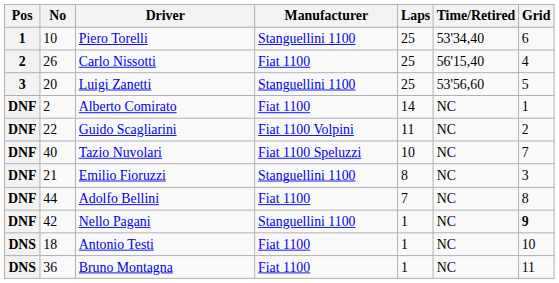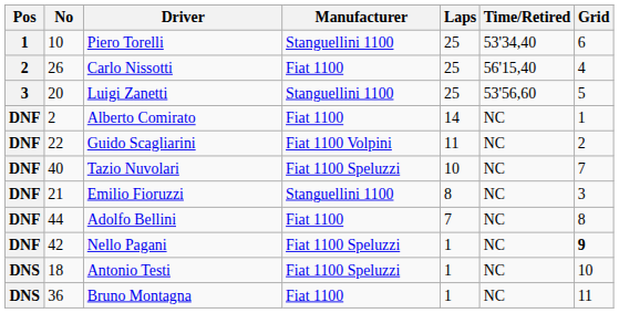 <table class="wikitable" style="font-size: 95%;">
 <tr>
 <th style="width:32px;">Pos</th>
 <th style="width:32px;">No</th>
 <th style="width:190px;">Driver</th>
 <th style="width:150px;">Manufacturer</th>
 <th style="width:32px;">Laps</th>
 <th style="width:84px;">Time/Retired</th>
 <th style="width:32px;">Grid</th>
 </tr>
 <tr>
 <th>1</th>
 <td>10</td>
 <td> <a href='#'>Piero Torelli</a></td>
 <td><a href='#'>Stanguellini 1100</a></td>
 <td>25</td>
 <td>53'34,40</td>
 <td>6</td>
 </tr>
 <tr>
 <th>2</th>
 <td>26</td>
 <td> <a href='#'>Carlo Nissotti</a></td>
 <td><a href='#'>Fiat 1100</a></td>
 <td>25</td>
 <td>56'15,40</td>
 <td>4</td>
 </tr>
 <tr>
 <th>3</th>
 <td>20</td>
 <td> <a href='#'>Luigi Zanetti</a></td>
 <td><a href='#'>Stanguellini 1100</a></td>
 <td>25</td>
 <td>53'56,60</td>
 <td>5</td>
 </tr>
 <tr>
 <th>DNF</th>
 <td>2</td>
 <td> <a href='#'>Alberto Comirato</a></td>
 <td><a href='#'>Fiat 1100</a></td>
 <td>14</td>
 <td>NC</td>
 <td>1</td>
 </tr>
 <tr>
 <th>DNF</th>
 <td>22</td>
 <td> <a href='#'>Guido Scagliarini</a></td>
 <td><a href='#'>Fiat 1100 Volpini</a></td>
 <td>11</td>
 <td>NC</td>
 <td>2</td>
 </tr>
 <tr>
 <th>DNF</th>
 <td>40</td>
 <td> <a href='#'>Tazio Nuvolari</a></td>
 <td><a href='#'>Fiat 1100 Speluzzi</a></td>
 <td>10</td>
 <td>NC</td>
 <td>7</td>
 </tr>
 <tr>
 <th>DNF</th>
 <td>21</td>
 <td> <a href='#'>Emilio Fioruzzi</a></td>
 <td><a href='#'>Stanguellini 1100</a></td>
 <td>8</td>
 <td>NC</td>
 <td>3</td>
 </tr>
 <tr>
 <th>DNF</th>
 <td>44</td>
 <td> <a href='#'>Adolfo Bellini</a></td>
 <td><a href='#'>Fiat 1100</a></td>
 <td>7</td>
 <td>NC</td>
 <td>8</td>
 </tr>
 <tr>
 <th>DNF</th>
 <td>42</td>
 <td> <a href='#'>Nello Pagani</a></td>
-<td><a href='#'>Stanguellini 1100</a></td>
+<td><a href='#'>Fiat 1100 Speluzzi</a></td>
 <td>1</td>
 <td>NC</td>
 <td><strong>9</strong></td>
 </tr>
 <tr>
 <th>DNS</th>
 <td>18</td>
 <td> <a href='#'>Antonio Testi</a></td>
-<td><a href='#'>Fiat 1100</a></td>
+<td><a href='#'>Fiat 1100 Speluzzi</a></td>
 <td>1</td>
 <td>NC</td>
 <td>10</td>
 </tr>
 <tr>
 <th>DNS</th>
 <td>36</td>
 <td> <a href='#'>Bruno Montagna</a></td>
 <td><a href='#'>Fiat 1100</a></td>
 <td>1</td>
 <td>NC</td>
 <td>11</td>
 </tr>
 </table>
